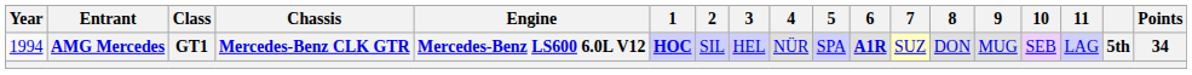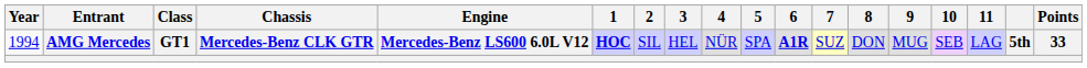 <table class="wikitable" style="text-align:center; font-size:85%">
 <tr>
 <th>Year</th>
 <th>Entrant</th>
 <th>Class</th>
 <th>Chassis</th>
 <th>Engine</th>
 <th>1</th>
 <th>2</th>
 <th>3</th>
 <th>4</th>
 <th>5</th>
 <th>6</th>
 <th>7</th>
 <th>8</th>
 <th>9</th>
 <th>10</th>
 <th>11</th>
 <th></th>
 <th>Points</th>
 </tr>
 <tr>
 <td><a href='#'>1994</a></td>
 <th nowrap><a href='#'>AMG Mercedes</a></th>
 <th>GT1</th>
 <th nowrap><a href='#'>Mercedes-Benz CLK GTR</a></th>
 <th nowrap><a href='#'>Mercedes-Benz</a> <a href='#'>LS600</a> 6.0L V12</th>
 <td style="background:#CFCFFF;"><strong><a href='#'>HOC</a><br></strong></td>
 <td style="background:#CFCFFF;"><a href='#'>SIL</a><br></td>
 <td style="background:#CFCFFF;"><a href='#'>HEL</a><br></td>
 <td style="background:#DFDFDF;"><a href='#'>NÜR</a><br></td>
 <td style="background:#CFCFFF;"><a href='#'>SPA</a><br></td>
 <td style="background:#DFDFDF;"><strong><a href='#'>A1R</a></strong><br></td>
 <td style="background:#FFFFBF;"><a href='#'>SUZ</a><br></td>
 <td style="background:#DFDFDF;"><a href='#'>DON</a><br></td>
 <td style="background:#DFDFDF;"><a href='#'>MUG</a><br></td>
 <td style="background:#EFCFFF;"><a href='#'>SEB</a><br></td>
 <td style="background:#CFCFFF;"><a href='#'>LAG</a><br></td>
 <th>5th</th>
-<th>34</th>
+<th>33</th>
 </tr>
 <tr>
 <th colspan="18"></th>
 </tr>
 </table>
